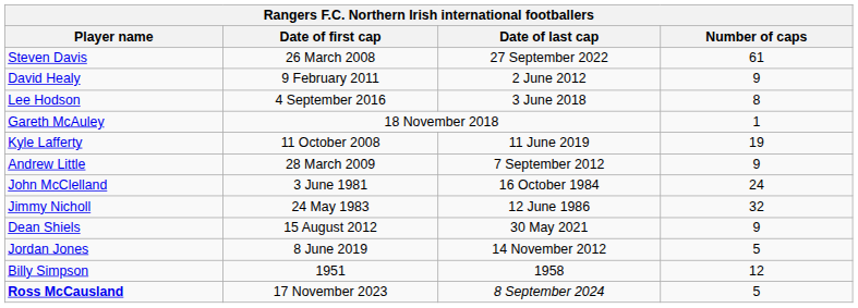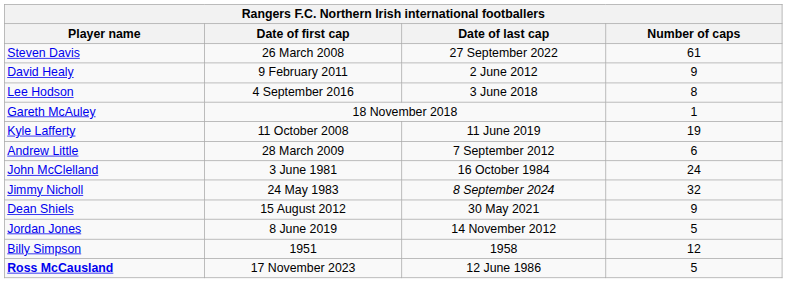 <table class="wikitable plainrowheaders" style="width: 80%;">
 <tr>
 <th colspan=5>Rangers F.C. Northern Irish international footballers </th>
 </tr>
 <tr>
 <th scope="col">Player name</th>
 <th scope="col">Date of first cap</th>
 <th scope="col">Date of last cap</th>
 <th scope="col">Number of caps</th>
 </tr>
 <tr>
 <td><a href='#'>Steven Davis</a></td>
 <td align="center">26 March 2008</td>
 <td align="center">27 September 2022</td>
 <td align="center">61</td>
 </tr>
 <tr>
 <td><a href='#'>David Healy</a></td>
 <td align="center">9 February 2011</td>
 <td align="center">2 June 2012</td>
 <td align="center">9</td>
 </tr>
 <tr>
 <td><a href='#'>Lee Hodson</a></td>
 <td align="center">4 September 2016</td>
 <td align="center">3 June 2018</td>
 <td align="center">8</td>
 </tr>
 <tr>
 <td><a href='#'>Gareth McAuley</a></td>
 <td align="center" colspan="2">18 November 2018</td>
 <td align="center">1</td>
 </tr>
 <tr>
 <td><a href='#'>Kyle Lafferty</a></td>
 <td align="center">11 October 2008</td>
 <td align="center">11 June 2019</td>
 <td align="center">19</td>
 </tr>
 <tr>
 <td><a href='#'>Andrew Little</a></td>
 <td align="center">28 March 2009</td>
 <td align="center">7 September 2012</td>
-<td align="center">9</td>
+<td align="center">6</td>
 </tr>
 <tr>
 <td><a href='#'>John McClelland</a></td>
 <td align="center">3 June 1981</td>
 <td align="center">16 October 1984</td>
 <td align="center">24</td>
 </tr>
 <tr>
 <td><a href='#'>Jimmy Nicholl</a></td>
 <td align="center">24 May 1983</td>
-<td align="center">12 June 1986</td>
+<td align="center"><em>8 September 2024</em></td>
 <td align="center">32</td>
 </tr>
 <tr>
 <td><a href='#'>Dean Shiels</a></td>
 <td align="center">15 August 2012</td>
 <td align="center">30 May 2021</td>
 <td align="center">9</td>
 </tr>
 <tr>
 <td><a href='#'>Jordan Jones</a></td>
 <td align="center">8 June 2019</td>
 <td align="center">14 November 2012</td>
 <td align="center">5</td>
 </tr>
 <tr>
 <td><a href='#'>Billy Simpson</a></td>
 <td align="center">1951</td>
 <td align="center">1958</td>
 <td align="center">12</td>
 </tr>
 <tr>
 <td><strong><a href='#'>Ross McCausland</a></strong></td>
 <td align="center">17 November 2023</td>
-<td align="center"><em>8 September 2024</em></td>
+<td align="center">12 June 1986</td>
 <td align="center">5</td>
 </tr>
 </table>
